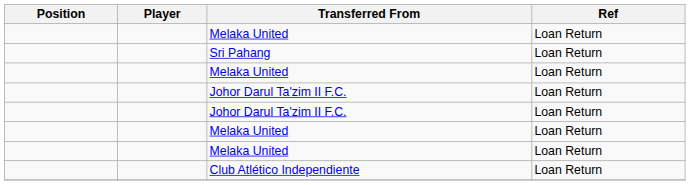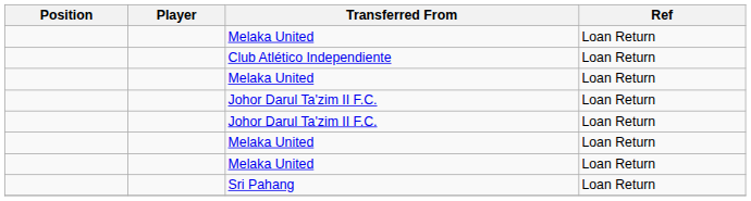 <table class="wikitable sortable" style="width:70%; font-size:100%; text-align:left;">
 <tr>
 <th>Position</th>
 <th>Player</th>
 <th>Transferred From</th>
 <th>Ref</th>
 </tr>
 <tr>
 <td></td>
 <td></td>
 <td> <a href='#'>Melaka United</a></td>
 <td>Loan Return</td>
 </tr>
 <tr>
 <td></td>
 <td></td>
-<td> <a href='#'>Sri Pahang</a></td>
+<td> <a href='#'>Club Atlético Independiente</a></td>
 <td>Loan Return</td>
 </tr>
 <tr>
 <td></td>
 <td></td>
 <td> <a href='#'>Melaka United</a></td>
 <td>Loan Return</td>
 </tr>
 <tr>
 <td></td>
 <td></td>
 <td> <a href='#'>Johor Darul Ta'zim II F.C.</a></td>
 <td>Loan Return</td>
 </tr>
 <tr>
 <td></td>
 <td></td>
 <td> <a href='#'>Johor Darul Ta'zim II F.C.</a></td>
 <td>Loan Return</td>
 </tr>
 <tr>
 <td></td>
 <td></td>
 <td> <a href='#'>Melaka United</a></td>
 <td>Loan Return</td>
 </tr>
 <tr>
 <td></td>
 <td></td>
 <td> <a href='#'>Melaka United</a></td>
 <td>Loan Return</td>
 </tr>
 <tr>
 <td></td>
 <td></td>
-<td> <a href='#'>Club Atlético Independiente</a></td>
+<td> <a href='#'>Sri Pahang</a></td>
 <td>Loan Return</td>
 </tr>
 <tr>
 </tr>
 </table>
